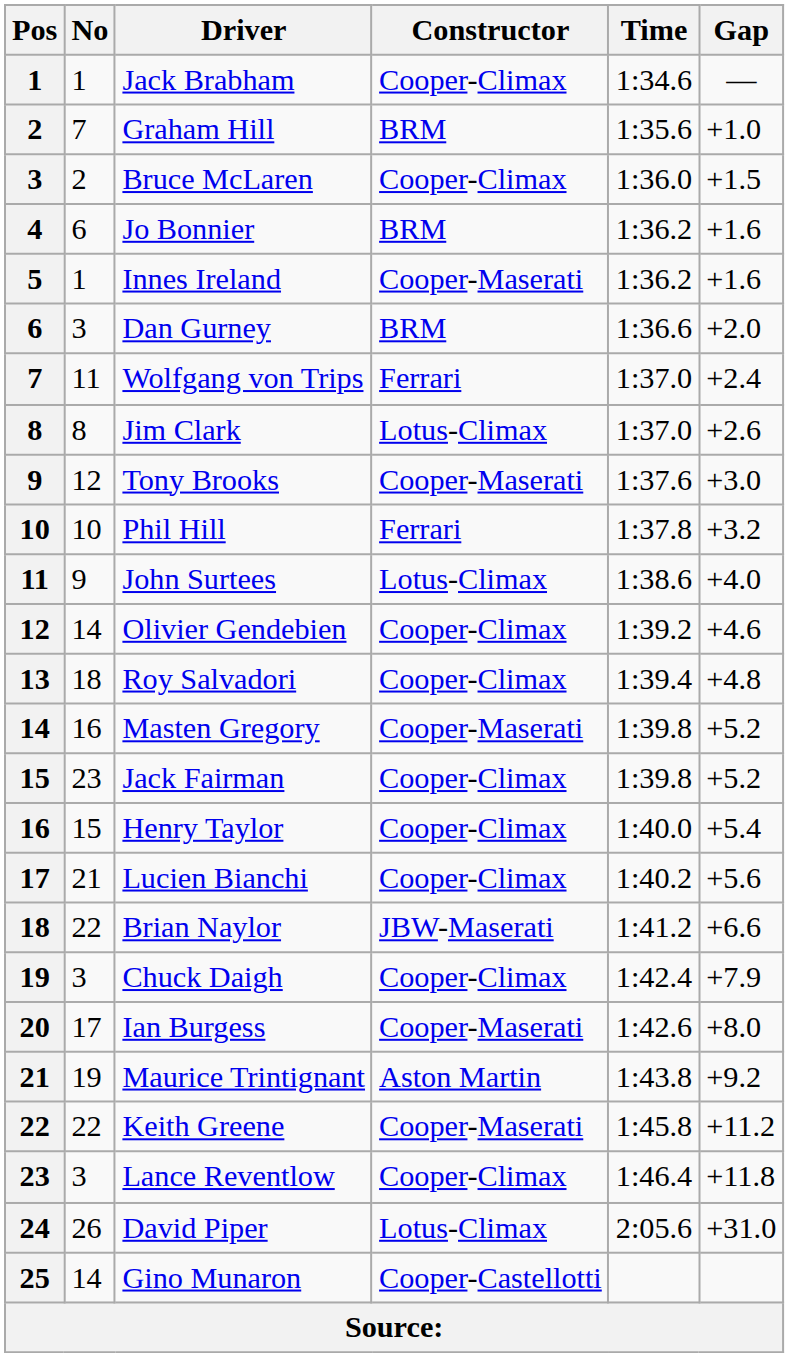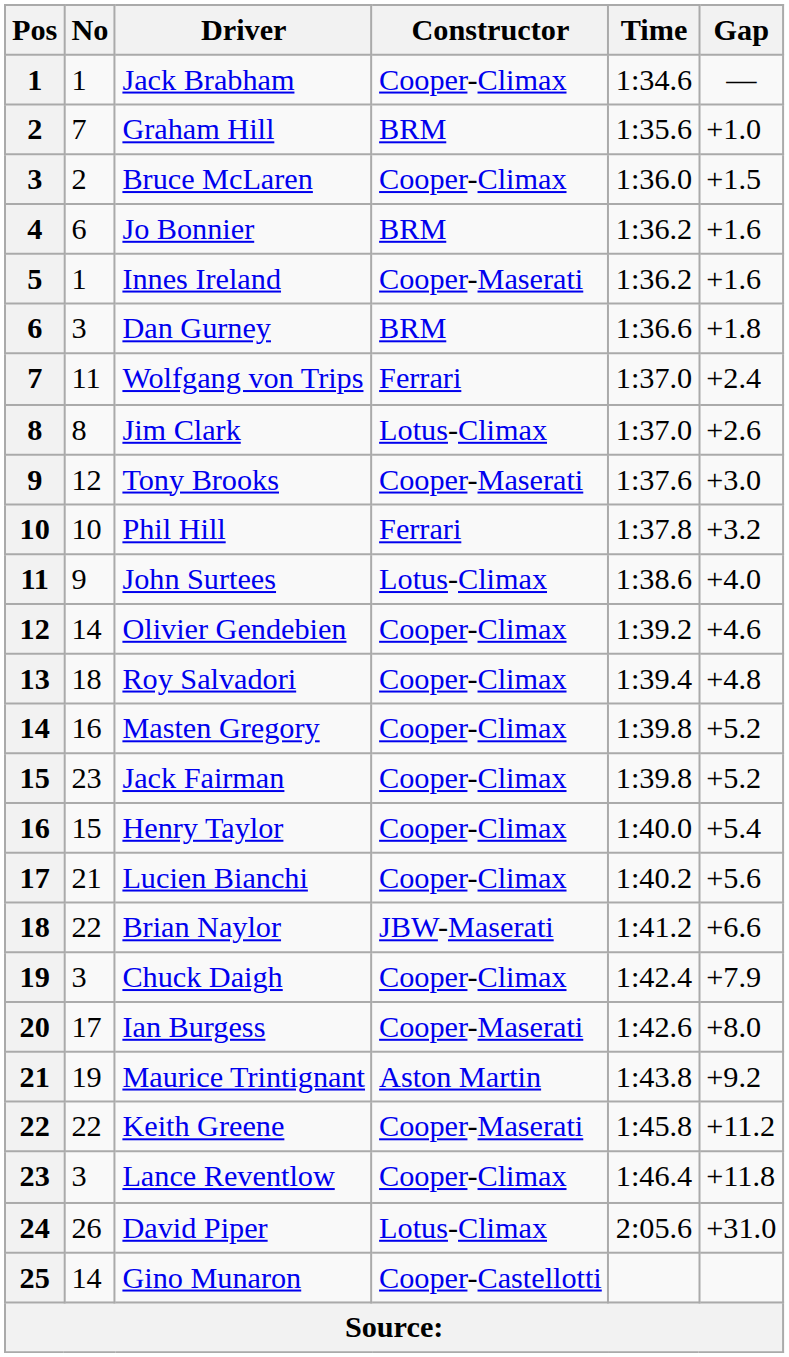 <table class="wikitable sortable" style="font-size: 95%">
 <tr>
 <th>Pos</th>
 <th>No</th>
 <th>Driver</th>
 <th>Constructor</th>
 <th>Time</th>
 <th>Gap</th>
 </tr>
 <tr>
 <th>1</th>
 <td>1</td>
 <td> <a href='#'>Jack Brabham</a></td>
 <td><a href='#'>Cooper</a>-<a href='#'>Climax</a></td>
 <td>1:34.6</td>
 <td align="center">—</td>
 </tr>
 <tr>
 <th>2</th>
 <td>7</td>
 <td> <a href='#'>Graham Hill</a></td>
 <td><a href='#'>BRM</a></td>
 <td>1:35.6</td>
 <td>+1.0</td>
 </tr>
 <tr>
 <th>3</th>
 <td>2</td>
 <td> <a href='#'>Bruce McLaren</a></td>
 <td><a href='#'>Cooper</a>-<a href='#'>Climax</a></td>
 <td>1:36.0</td>
 <td>+1.5</td>
 </tr>
 <tr>
 <th>4</th>
 <td>6</td>
 <td> <a href='#'>Jo Bonnier</a></td>
 <td><a href='#'>BRM</a></td>
 <td>1:36.2</td>
 <td>+1.6</td>
 </tr>
 <tr>
 <th>5</th>
 <td>1</td>
 <td> <a href='#'>Innes Ireland</a></td>
 <td><a href='#'>Cooper</a>-<a href='#'>Maserati</a></td>
 <td>1:36.2</td>
 <td>+1.6</td>
 </tr>
 <tr>
 <th>6</th>
 <td>3</td>
 <td> <a href='#'>Dan Gurney</a></td>
 <td><a href='#'>BRM</a></td>
 <td>1:36.6</td>
-<td>+2.0</td>
+<td>+1.8</td>
 </tr>
 <tr>
 <th>7</th>
 <td>11</td>
 <td> <a href='#'>Wolfgang von Trips</a></td>
 <td><a href='#'>Ferrari</a></td>
 <td>1:37.0</td>
 <td>+2.4</td>
 </tr>
 <tr>
 <th>8</th>
 <td>8</td>
 <td> <a href='#'>Jim Clark</a></td>
 <td><a href='#'>Lotus</a>-<a href='#'>Climax</a></td>
 <td>1:37.0</td>
 <td>+2.6</td>
 </tr>
 <tr>
 <th>9</th>
 <td>12</td>
 <td> <a href='#'>Tony Brooks</a></td>
 <td><a href='#'>Cooper</a>-<a href='#'>Maserati</a></td>
 <td>1:37.6</td>
 <td>+3.0</td>
 </tr>
 <tr>
 <th>10</th>
 <td>10</td>
 <td> <a href='#'>Phil Hill</a></td>
 <td><a href='#'>Ferrari</a></td>
 <td>1:37.8</td>
 <td>+3.2</td>
 </tr>
 <tr>
 <th>11</th>
 <td>9</td>
 <td> <a href='#'>John Surtees</a></td>
 <td><a href='#'>Lotus</a>-<a href='#'>Climax</a></td>
 <td>1:38.6</td>
 <td>+4.0</td>
 </tr>
 <tr>
 <th>12</th>
 <td>14</td>
 <td> <a href='#'>Olivier Gendebien</a></td>
 <td><a href='#'>Cooper</a>-<a href='#'>Climax</a></td>
 <td>1:39.2</td>
 <td>+4.6</td>
 </tr>
 <tr>
 <th>13</th>
 <td>18</td>
 <td> <a href='#'>Roy Salvadori</a></td>
 <td><a href='#'>Cooper</a>-<a href='#'>Climax</a></td>
 <td>1:39.4</td>
 <td>+4.8</td>
 </tr>
 <tr>
 <th>14</th>
 <td>16</td>
 <td> <a href='#'>Masten Gregory</a></td>
-<td><a href='#'>Cooper</a>-<a href='#'>Maserati</a></td>
+<td><a href='#'>Cooper</a>-<a href='#'>Climax</a></td>
 <td>1:39.8</td>
 <td>+5.2</td>
 </tr>
 <tr>
 <th>15</th>
 <td>23</td>
 <td> <a href='#'>Jack Fairman</a></td>
 <td><a href='#'>Cooper</a>-<a href='#'>Climax</a></td>
 <td>1:39.8</td>
 <td>+5.2</td>
 </tr>
 <tr>
 <th>16</th>
 <td>15</td>
 <td> <a href='#'>Henry Taylor</a></td>
 <td><a href='#'>Cooper</a>-<a href='#'>Climax</a></td>
 <td>1:40.0</td>
 <td>+5.4</td>
 </tr>
 <tr>
 <th>17</th>
 <td>21</td>
 <td> <a href='#'>Lucien Bianchi</a></td>
 <td><a href='#'>Cooper</a>-<a href='#'>Climax</a></td>
 <td>1:40.2</td>
 <td>+5.6</td>
 </tr>
 <tr>
 <th>18</th>
 <td>22</td>
 <td> <a href='#'>Brian Naylor</a></td>
 <td><a href='#'>JBW</a>-<a href='#'>Maserati</a></td>
 <td>1:41.2</td>
 <td>+6.6</td>
 </tr>
 <tr>
 <th>19</th>
 <td>3</td>
 <td> <a href='#'>Chuck Daigh</a></td>
 <td><a href='#'>Cooper</a>-<a href='#'>Climax</a></td>
 <td>1:42.4</td>
 <td>+7.9</td>
 </tr>
 <tr>
 <th>20</th>
 <td>17</td>
 <td> <a href='#'>Ian Burgess</a></td>
 <td><a href='#'>Cooper</a>-<a href='#'>Maserati</a></td>
 <td>1:42.6</td>
 <td>+8.0</td>
 </tr>
 <tr>
 <th>21</th>
 <td>19</td>
 <td> <a href='#'>Maurice Trintignant</a></td>
 <td><a href='#'>Aston Martin</a></td>
 <td>1:43.8</td>
 <td>+9.2</td>
 </tr>
 <tr>
 <th>22</th>
 <td>22</td>
 <td> <a href='#'>Keith Greene</a></td>
 <td><a href='#'>Cooper</a>-<a href='#'>Maserati</a></td>
 <td>1:45.8</td>
 <td>+11.2</td>
 </tr>
 <tr>
 <th>23</th>
 <td>3</td>
 <td> <a href='#'>Lance Reventlow</a></td>
 <td><a href='#'>Cooper</a>-<a href='#'>Climax</a></td>
 <td>1:46.4</td>
 <td>+11.8</td>
 </tr>
 <tr>
 <th>24</th>
 <td>26</td>
 <td> <a href='#'>David Piper</a></td>
 <td><a href='#'>Lotus</a>-<a href='#'>Climax</a></td>
 <td>2:05.6</td>
 <td>+31.0</td>
 </tr>
 <tr>
 <th>25</th>
 <td>14</td>
 <td> <a href='#'>Gino Munaron</a></td>
 <td><a href='#'>Cooper</a>-<a href='#'>Castellotti</a></td>
 <td></td>
 <td></td>
 </tr>
 <tr>
 <th colspan="6">Source:</th>
 </tr>
 </table>
